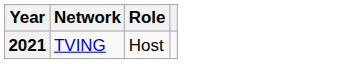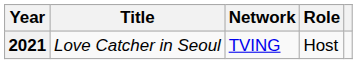 <table class="wikitable sortable plainrowheaders">
 <tr>
 <th scope="col">Year</th>
+<th scope="col">Title</th>
 <th scope="col">Network</th>
 <th scope="col">Role</th>
 <th scope="col" class="unsortable"></th>
 </tr>
 <tr>
 <th scope="row">2021</th>
+<td><em>Love Catcher in Seoul</em></td>
 <td><a href='#'>TVING</a></td>
 <td>Host</td>
 <td></td>
 </tr>
 </table>
